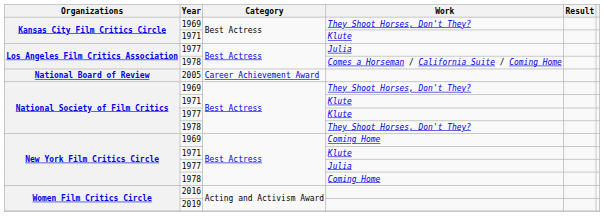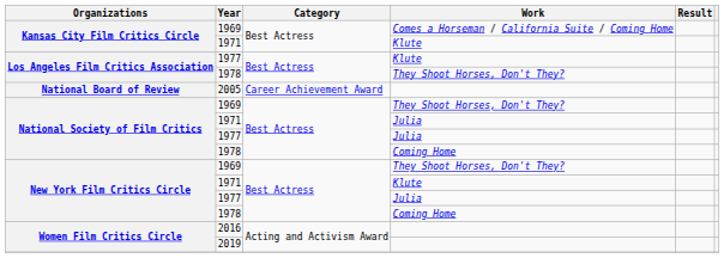 <table class= "wikitable plainrowheaders sortable">
 <tr>
 <th>Organizations</th>
 <th scope="col">Year</th>
 <th scope="col">Category</th>
 <th scope="col">Work</th>
 <th scope="col">Result</th>
 <th scope="col" class="unsortable"></th>
 </tr>
 <tr>
 <th rowspan="2" scope="row"><a href='#'>Kansas City Film Critics Circle</a></th>
 <td align=center>1969</td>
 <td rowspan=2>Best Actress</td>
-<td><em><a href='#'>They Shoot Horses, Don't They?</a></em></td>
+<td><em><a href='#'>Comes a Horseman</a></em> / <em><a href='#'>California Suite</a></em> / <em><a href='#'>Coming Home</a></em></td>
 <td></td>
 <td style="text-align:center;"></td>
 </tr>
 <tr>
 <td align=center>1971</td>
 <td><em><a href='#'>Klute</a></em></td>
 <td></td>
 <td style="text-align:center;"></td>
 </tr>
 <tr>
 <th rowspan="2" scope="row"><a href='#'>Los Angeles Film Critics Association</a></th>
 <td style="text-align:center;">1977</td>
 <td rowspan=2><a href='#'>Best Actress</a></td>
-<td><em><a href='#'>Julia</a></em></td>
+<td><em><a href='#'>Klute</a></em></td>
 <td></td>
 <td style="text-align:center;"></td>
 </tr>
 <tr>
 <td style="text-align:center;">1978</td>
-<td><em><a href='#'>Comes a Horseman</a></em> / <em><a href='#'>California Suite</a></em> / <em><a href='#'>Coming Home</a></em></td>
+<td><em><a href='#'>They Shoot Horses, Don't They?</a></em></td>
 <td></td>
 <td style="text-align:center;"></td>
 </tr>
 <tr>
 <th rowspan="1" scope="row"><a href='#'>National Board of Review</a></th>
 <td style="text-align:center;">2005</td>
 <td><a href='#'>Career Achievement Award</a></td>
 <td></td>
 <td></td>
 <td style="text-align:center;"></td>
 </tr>
 <tr>
 <th rowspan="4" scope="row"><a href='#'>National Society of Film Critics</a></th>
 <td style="text-align:center;">1969</td>
 <td rowspan=4><a href='#'>Best Actress</a></td>
 <td><em><a href='#'>They Shoot Horses, Don't They?</a></em></td>
 <td></td>
 <td style="text-align:center;"></td>
 </tr>
 <tr>
 <td style="text-align:center;">1971</td>
-<td><em><a href='#'>Klute</a></em></td>
+<td><em><a href='#'>Julia</a></em></td>
 <td></td>
 <td style="text-align:center;"></td>
 </tr>
 <tr>
 <td style="text-align:center;">1977</td>
-<td><em><a href='#'>Klute</a></em></td>
+<td><em><a href='#'>Julia</a></em></td>
 <td></td>
 <td style="text-align:center;"></td>
 </tr>
 <tr>
 <td style="text-align:center;">1978</td>
-<td><em><a href='#'>They Shoot Horses, Don't They?</a></em></td>
+<td><em><a href='#'>Coming Home</a></em></td>
 <td></td>
 <td style="text-align:center;"></td>
 </tr>
 <tr>
 <th rowspan="4" scope="row"><a href='#'>New York Film Critics Circle</a></th>
 <td style="text-align:center;">1969</td>
 <td rowspan=4><a href='#'>Best Actress</a></td>
-<td><em><a href='#'>Coming Home</a></em></td>
+<td><em><a href='#'>They Shoot Horses, Don't They?</a></em></td>
 <td></td>
 <td style="text-align:center;"></td>
 </tr>
 <tr>
 <td style="text-align:center;">1971</td>
 <td><em><a href='#'>Klute</a></em></td>
 <td></td>
 <td style="text-align:center;"></td>
 </tr>
 <tr>
 <td style="text-align:center;">1977</td>
 <td><em><a href='#'>Julia</a></em></td>
 <td></td>
 <td style="text-align:center;"></td>
 </tr>
 <tr>
 <td style="text-align:center;">1978</td>
 <td><em><a href='#'>Coming Home</a></em></td>
 <td></td>
 <td style="text-align:center;"></td>
 </tr>
 <tr>
 <th rowspan="2" scope="row"><a href='#'>Women Film Critics Circle</a></th>
 <td style="text-align:center;">2016</td>
 <td rowspan="2">Acting and Activism Award</td>
 <td></td>
 <td></td>
 <td style="text-align:center;"></td>
 </tr>
 <tr>
 <td style="text-align:center;">2019</td>
 <td></td>
 <td></td>
 <td style="text-align:center;"></td>
 </tr>
 <tr>
 </tr>
 </table>
